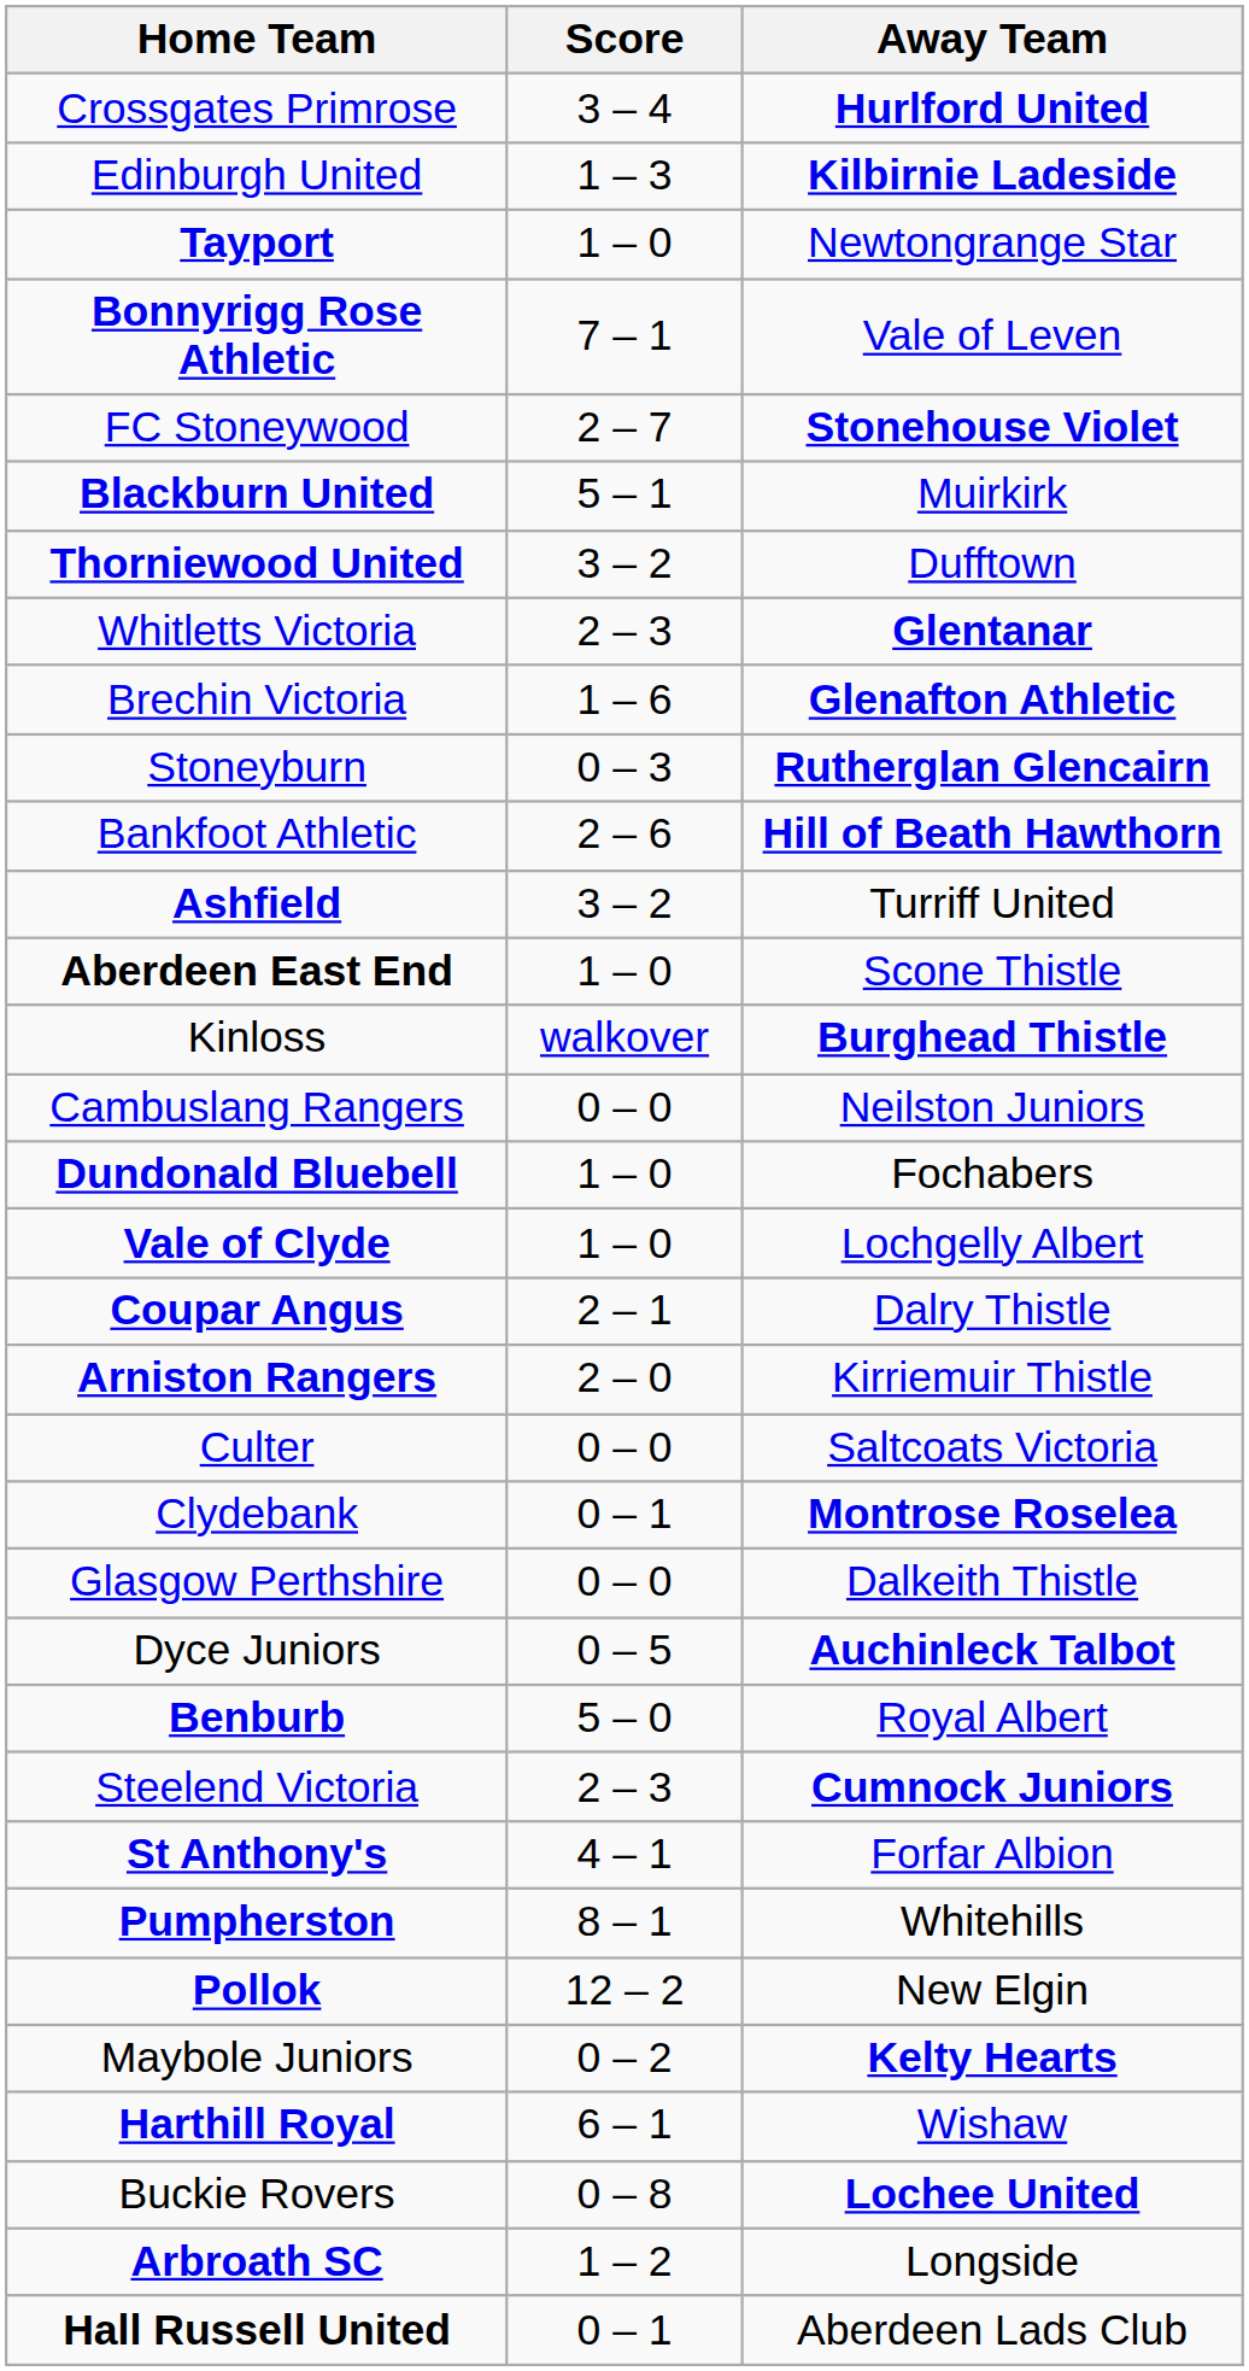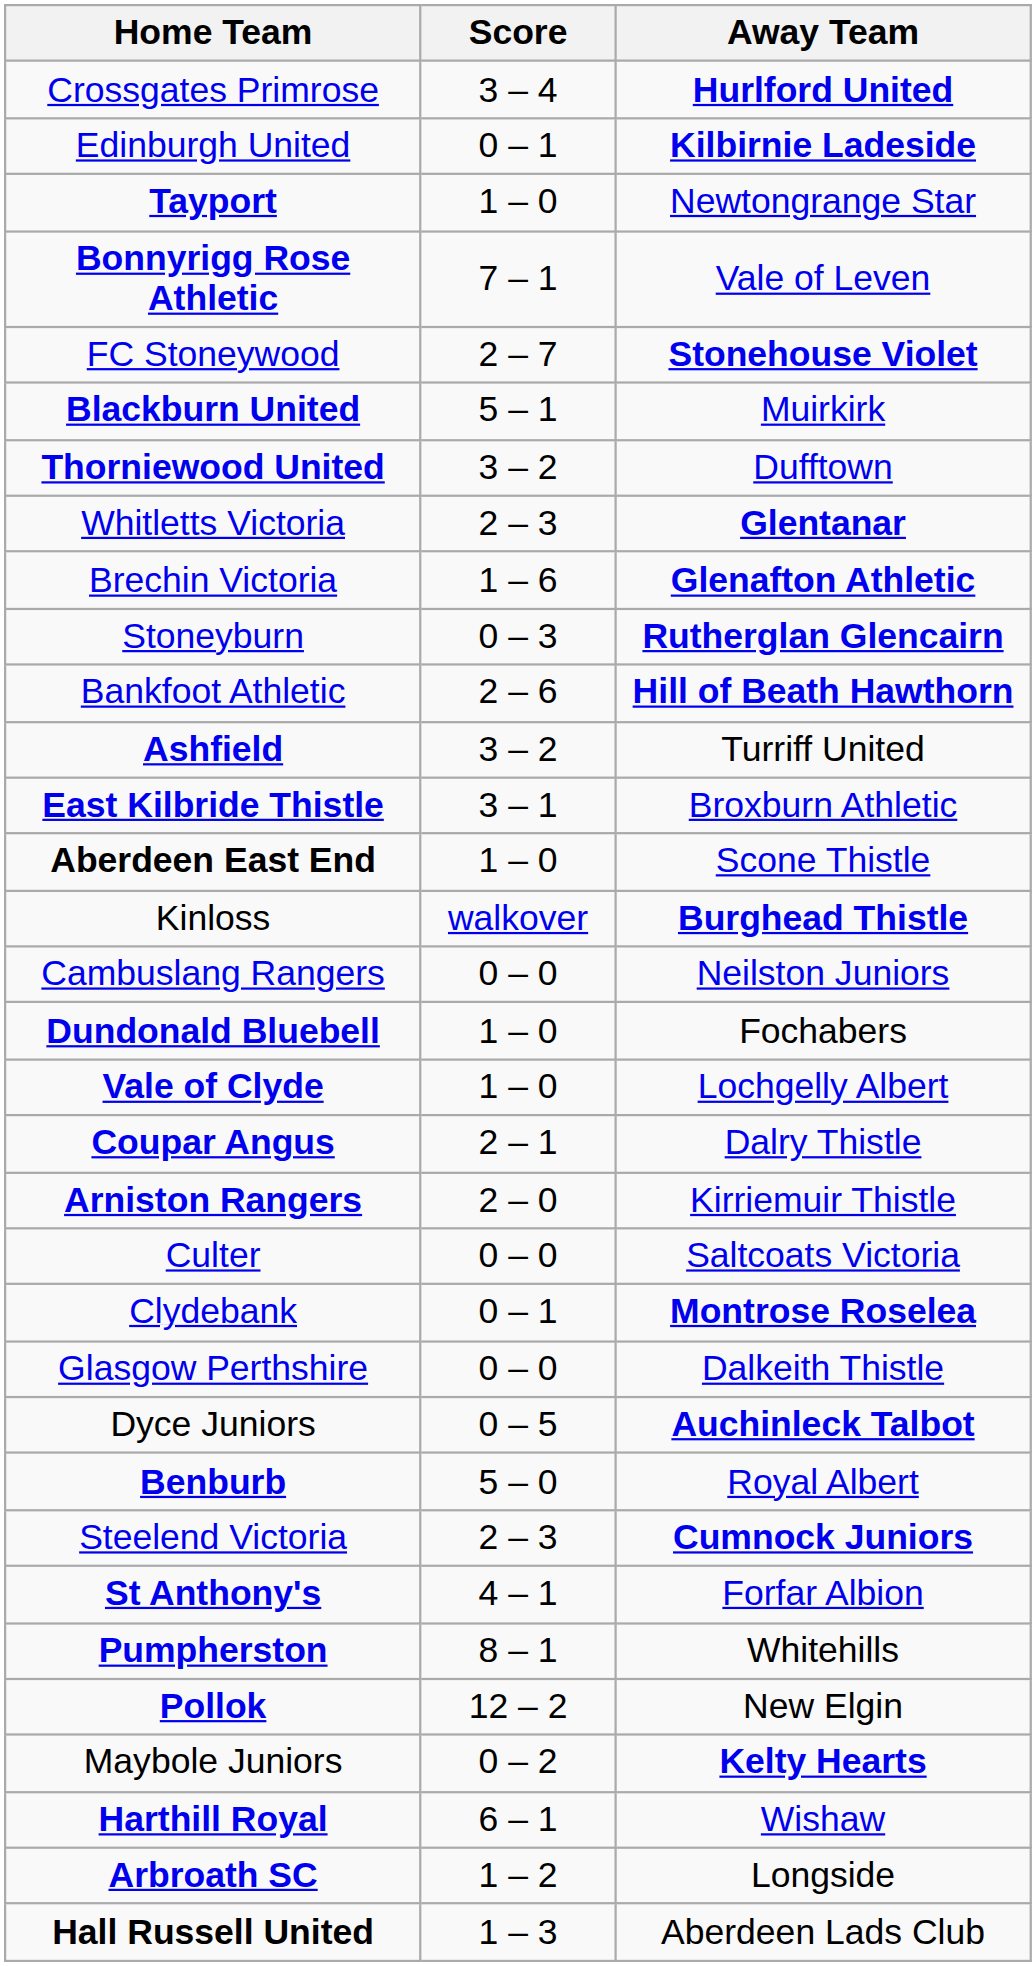 <table class="wikitable" style="text-align: center">
 <tr>
 <th width=180>Home Team</th>
 <th width=80>Score</th>
 <th width=180>Away Team</th>
 </tr>
 <tr>
 <td><a href='#'>Crossgates Primrose</a></td>
 <td>3 – 4</td>
 <td><strong><a href='#'>Hurlford United</a></strong></td>
 </tr>
 <tr>
 <td><a href='#'>Edinburgh United</a></td>
-<td>1 – 3</td>
+<td>0 – 1</td>
 <td><strong><a href='#'>Kilbirnie Ladeside</a></strong></td>
 </tr>
 <tr>
 <td><strong><a href='#'>Tayport</a></strong></td>
 <td>1 – 0</td>
 <td><a href='#'>Newtongrange Star</a></td>
 </tr>
 <tr>
 <td><strong><a href='#'>Bonnyrigg Rose Athletic</a></strong></td>
 <td>7 – 1</td>
 <td><a href='#'>Vale of Leven</a></td>
 </tr>
 <tr>
 <td><a href='#'>FC Stoneywood</a></td>
 <td>2 – 7</td>
 <td><strong><a href='#'>Stonehouse Violet</a></strong></td>
 </tr>
 <tr>
 <td><strong><a href='#'>Blackburn United</a></strong></td>
 <td>5 – 1</td>
 <td><a href='#'>Muirkirk</a></td>
 </tr>
 <tr>
 <td><strong><a href='#'>Thorniewood United</a></strong></td>
 <td>3 – 2</td>
 <td><a href='#'>Dufftown</a></td>
 </tr>
 <tr>
 <td><a href='#'>Whitletts Victoria</a></td>
 <td>2 – 3</td>
 <td><strong><a href='#'>Glentanar</a></strong></td>
 </tr>
 <tr>
 <td><a href='#'>Brechin Victoria</a></td>
 <td>1 – 6</td>
 <td><strong><a href='#'>Glenafton Athletic</a></strong></td>
 </tr>
 <tr>
 <td><a href='#'>Stoneyburn</a></td>
 <td>0 – 3</td>
 <td><strong><a href='#'>Rutherglan Glencairn</a></strong></td>
 </tr>
 <tr>
 <td><a href='#'>Bankfoot Athletic</a></td>
 <td>2 – 6</td>
 <td><strong><a href='#'>Hill of Beath Hawthorn</a></strong></td>
 </tr>
 <tr>
 <td><strong><a href='#'>Ashfield</a></strong></td>
 <td>3 – 2</td>
 <td>Turriff United</td>
+</tr>
+<tr>
+<td><strong><a href='#'>East Kilbride Thistle</a></strong></td>
+<td>3 – 1</td>
+<td><a href='#'>Broxburn Athletic</a></td>
 </tr>
 <tr>
 <td><strong>Aberdeen East End</strong></td>
 <td>1 – 0</td>
 <td><a href='#'>Scone Thistle</a></td>
 </tr>
 <tr>
 <td>Kinloss</td>
 <td><a href='#'>walkover</a></td>
 <td><strong><a href='#'>Burghead Thistle</a></strong></td>
 </tr>
 <tr>
 <td><a href='#'>Cambuslang Rangers</a></td>
 <td>0 – 0</td>
 <td><a href='#'>Neilston Juniors</a></td>
 </tr>
 <tr>
 <td><strong><a href='#'>Dundonald Bluebell</a></strong></td>
 <td>1 – 0</td>
 <td>Fochabers</td>
 </tr>
 <tr>
 <td><strong><a href='#'>Vale of Clyde</a></strong></td>
 <td>1 – 0</td>
 <td><a href='#'>Lochgelly Albert</a></td>
 </tr>
 <tr>
 <td><strong><a href='#'>Coupar Angus</a></strong></td>
 <td>2 – 1</td>
 <td><a href='#'>Dalry Thistle</a></td>
 </tr>
 <tr>
 <td><strong><a href='#'>Arniston Rangers</a></strong></td>
 <td>2 – 0</td>
 <td><a href='#'>Kirriemuir Thistle</a></td>
 </tr>
 <tr>
 <td><a href='#'>Culter</a></td>
 <td>0 – 0</td>
 <td><a href='#'>Saltcoats Victoria</a></td>
 </tr>
 <tr>
 <td><a href='#'>Clydebank</a></td>
 <td>0 – 1</td>
 <td><strong><a href='#'>Montrose Roselea</a></strong></td>
 </tr>
 <tr>
 <td><a href='#'>Glasgow Perthshire</a></td>
 <td>0 – 0</td>
 <td><a href='#'>Dalkeith Thistle</a></td>
 </tr>
 <tr>
 <td>Dyce Juniors</td>
 <td>0 – 5</td>
 <td><strong><a href='#'>Auchinleck Talbot</a></strong></td>
 </tr>
 <tr>
 <td><strong><a href='#'>Benburb</a></strong></td>
 <td>5 – 0</td>
 <td><a href='#'>Royal Albert</a></td>
 </tr>
 <tr>
 <td><a href='#'>Steelend Victoria</a></td>
 <td>2 – 3</td>
 <td><strong><a href='#'>Cumnock Juniors</a></strong></td>
 </tr>
 <tr>
 <td><strong><a href='#'>St Anthony's</a></strong></td>
 <td>4 – 1</td>
 <td><a href='#'>Forfar Albion</a></td>
 </tr>
 <tr>
 <td><strong><a href='#'>Pumpherston</a></strong></td>
 <td>8 – 1</td>
 <td>Whitehills</td>
 </tr>
 <tr>
 <td><strong><a href='#'>Pollok</a></strong></td>
 <td>12 – 2</td>
 <td>New Elgin</td>
 </tr>
 <tr>
 <td>Maybole Juniors</td>
 <td>0 – 2</td>
 <td><strong><a href='#'>Kelty Hearts</a></strong></td>
 </tr>
 <tr>
 <td><strong><a href='#'>Harthill Royal</a></strong></td>
 <td>6 – 1</td>
 <td><a href='#'>Wishaw</a></td>
 </tr>
 <tr>
-<td>Buckie Rovers</td>
-<td>0 – 8</td>
-<td><strong><a href='#'>Lochee United</a></strong></td>
-</tr>
-<tr>
 <td><strong><a href='#'>Arbroath SC</a></strong></td>
 <td>1 – 2</td>
 <td>Longside</td>
 </tr>
 <tr>
 <td><strong>Hall Russell United</strong></td>
-<td>0 – 1</td>
+<td>1 – 3</td>
 <td>Aberdeen Lads Club</td>
 </tr>
 </table>
